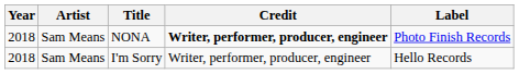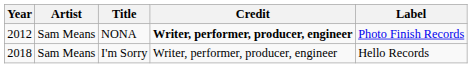 <table class="wikitable sortable">
 <tr>
 <th>Year</th>
 <th>Artist</th>
 <th>Title</th>
 <th>Credit</th>
 <th>Label</th>
 </tr>
 <tr>
-<td>2018</td>
+<td>2012</td>
 <td>Sam Means</td>
 <td>NONA</td>
 <td><strong>Writer, performer, producer, engineer</strong></td>
 <td><a href='#'>Photo Finish Records</a></td>
 </tr>
 <tr>
 <td>2018</td>
 <td>Sam Means</td>
 <td>I'm Sorry</td>
 <td>Writer, performer, producer, engineer</td>
 <td>Hello Records</td>
 </tr>
 </table>
